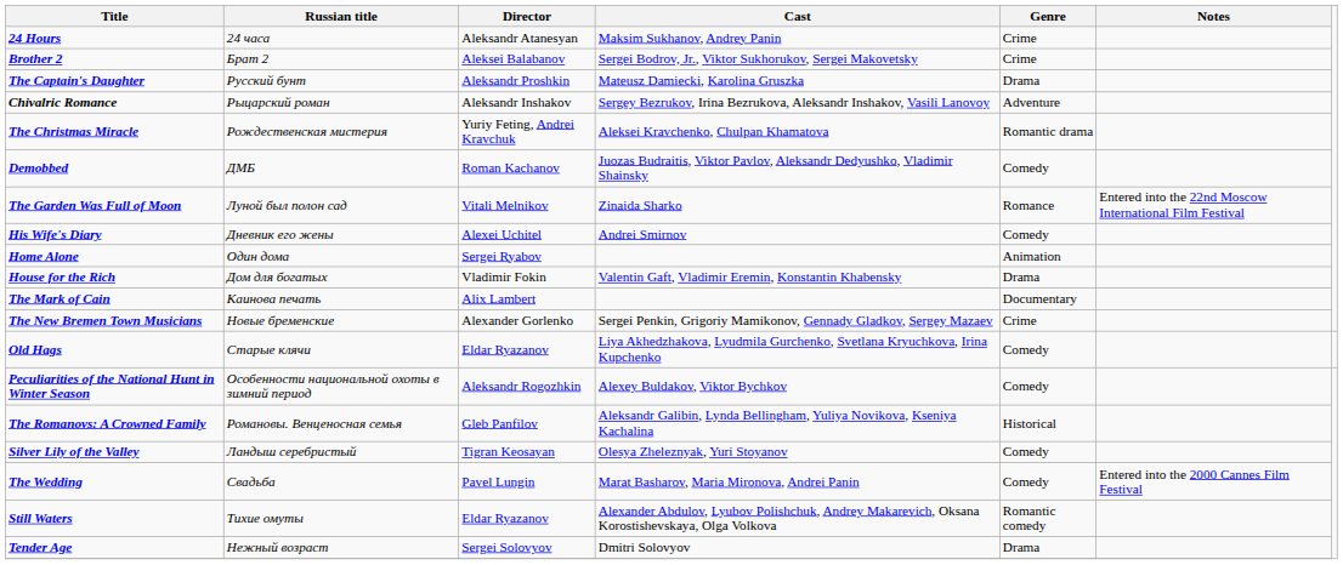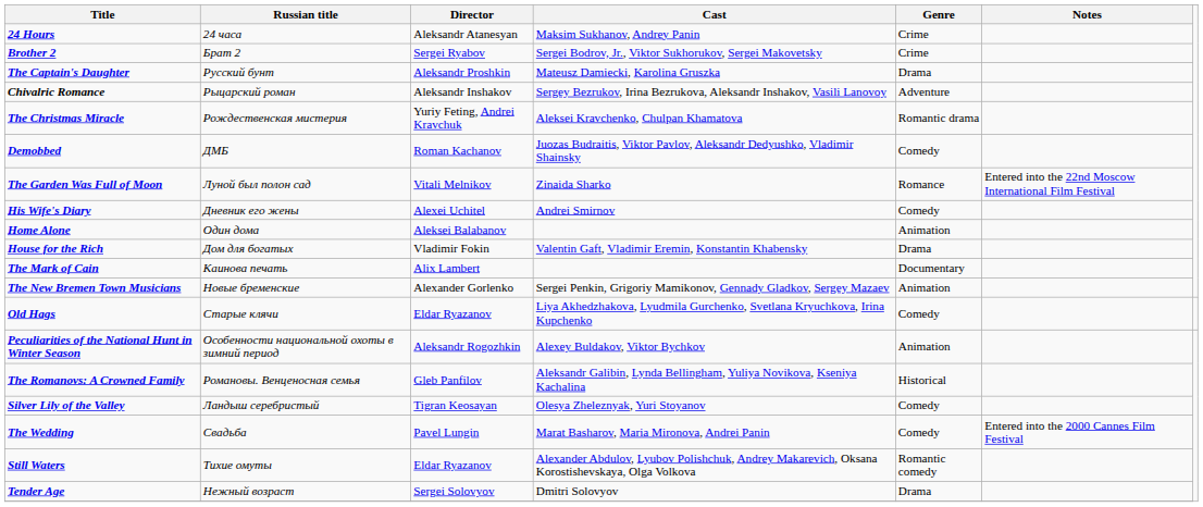 <table class="wikitable sortable">
 <tr>
 <th>Title</th>
 <th>Russian title</th>
 <th>Director</th>
 <th>Cast</th>
 <th>Genre</th>
 <th>Notes</th>
 </tr>
 <tr>
 <td><strong><em><a href='#'>24 Hours</a></em></strong></td>
 <td><em>24 часа</em></td>
 <td>Aleksandr Atanesyan</td>
 <td><a href='#'>Maksim Sukhanov</a>, <a href='#'>Andrey Panin</a></td>
 <td>Crime</td>
 <td></td>
 </tr>
 <tr>
 <td><strong><em><a href='#'>Brother 2</a></em></strong></td>
 <td><em>Брат 2</em></td>
-<td><a href='#'>Aleksei Balabanov</a></td>
+<td><a href='#'>Sergei Ryabov</a></td>
 <td><a href='#'>Sergei Bodrov, Jr.</a>, <a href='#'>Viktor Sukhorukov</a>, <a href='#'>Sergei Makovetsky</a></td>
 <td>Crime</td>
 <td></td>
 </tr>
 <tr>
 <td><strong><em><a href='#'>The Captain's Daughter</a></em></strong></td>
 <td><em>Русский бунт</em></td>
 <td><a href='#'>Aleksandr Proshkin</a></td>
 <td><a href='#'>Mateusz Damiecki</a>, <a href='#'>Karolina Gruszka</a></td>
 <td>Drama</td>
 <td></td>
 </tr>
 <tr>
 <td><strong><em>Chivalric Romance</em></strong></td>
 <td><em>Рыцарский роман</em></td>
 <td>Aleksandr Inshakov</td>
 <td><a href='#'>Sergey Bezrukov</a>, Irina Bezrukova, Aleksandr Inshakov, <a href='#'>Vasili Lanovoy</a></td>
 <td>Adventure</td>
 <td></td>
 </tr>
 <tr>
 <td><strong><em><a href='#'>The Christmas Miracle</a></em></strong></td>
 <td><em>Рождественская мистерия</em></td>
 <td>Yuriy Feting, <a href='#'>Andrei Kravchuk</a></td>
 <td><a href='#'>Aleksei Kravchenko</a>, <a href='#'>Chulpan Khamatova</a></td>
 <td>Romantic drama</td>
 <td></td>
 </tr>
 <tr>
 <td><strong><em><a href='#'>Demobbed</a></em></strong></td>
 <td><em>ДМБ</em></td>
 <td><a href='#'>Roman Kachanov</a></td>
 <td><a href='#'>Juozas Budraitis</a>, <a href='#'>Viktor Pavlov</a>, <a href='#'>Aleksandr Dedyushko</a>, <a href='#'>Vladimir Shainsky</a></td>
 <td>Comedy</td>
 <td></td>
 </tr>
 <tr>
 <td><strong><em><a href='#'>The Garden Was Full of Moon</a></em></strong></td>
 <td><em>Луной был полон сад</em></td>
 <td><a href='#'>Vitali Melnikov</a></td>
 <td><a href='#'>Zinaida Sharko</a></td>
 <td>Romance</td>
 <td>Entered into the <a href='#'>22nd Moscow International Film Festival</a></td>
 </tr>
 <tr>
 <td><strong><em><a href='#'>His Wife's Diary</a></em></strong></td>
 <td><em>Дневник его жены</em></td>
 <td><a href='#'>Alexei Uchitel</a></td>
 <td><a href='#'>Andrei Smirnov</a></td>
 <td>Comedy</td>
 <td></td>
 </tr>
 <tr>
 <td><strong><em><a href='#'>Home Alone</a></em></strong></td>
 <td><em>Один дома</em></td>
-<td><a href='#'>Sergei Ryabov</a></td>
+<td><a href='#'>Aleksei Balabanov</a></td>
 <td></td>
 <td>Animation</td>
 <td></td>
 </tr>
 <tr>
 <td><strong><em><a href='#'>House for the Rich</a></em></strong></td>
 <td><em>Дом для богатых</em></td>
 <td>Vladimir Fokin</td>
 <td><a href='#'>Valentin Gaft</a>, <a href='#'>Vladimir Eremin</a>, <a href='#'>Konstantin Khabensky</a></td>
 <td>Drama</td>
 <td></td>
 </tr>
 <tr>
 <td><strong><em><a href='#'>The Mark of Cain</a></em></strong></td>
 <td><em>Каинова печать</em></td>
 <td><a href='#'>Alix Lambert</a></td>
 <td></td>
 <td>Documentary</td>
 <td></td>
 </tr>
 <tr>
 <td><strong><em><a href='#'>The New Bremen Town Musicians</a></em></strong></td>
 <td><em>Новые бременские</em></td>
 <td>Alexander Gorlenko</td>
 <td>Sergei Penkin, Grigoriy Mamikonov, <a href='#'>Gennady Gladkov</a>, <a href='#'>Sergey Mazaev</a></td>
-<td>Crime</td>
+<td>Animation</td>
 <td></td>
 </tr>
 <tr ]>
 <td><strong><em><a href='#'>Old Hags</a></em></strong></td>
 <td><em>Старые клячи</em></td>
 <td><a href='#'>Eldar Ryazanov</a></td>
 <td><a href='#'>Liya Akhedzhakova</a>, <a href='#'>Lyudmila Gurchenko</a>, <a href='#'>Svetlana Kryuchkova</a>, <a href='#'>Irina Kupchenko</a></td>
 <td>Comedy</td>
 <td></td>
 <td></td>
 </tr>
 <tr>
 <td><strong><em><a href='#'>Peculiarities of the National Hunt in Winter Season</a></em></strong></td>
 <td><em>Особенности национальной охоты в зимний период</em></td>
 <td><a href='#'>Aleksandr Rogozhkin</a></td>
 <td><a href='#'>Alexey Buldakov</a>, <a href='#'>Viktor Bychkov</a></td>
-<td>Comedy</td>
+<td>Animation</td>
 <td></td>
 </tr>
 <tr>
 <td><strong><em><a href='#'>The Romanovs: A Crowned Family</a></em></strong></td>
 <td><em>Романовы. Венценосная семья</em></td>
 <td><a href='#'>Gleb Panfilov</a></td>
 <td><a href='#'>Aleksandr Galibin</a>, <a href='#'>Lynda Bellingham</a>, <a href='#'>Yuliya Novikova</a>, <a href='#'>Kseniya Kachalina</a></td>
 <td>Historical</td>
 <td></td>
 </tr>
 <tr>
 <td><strong><em><a href='#'>Silver Lily of the Valley</a></em></strong></td>
 <td><em>Ландыш серебристый</em></td>
 <td><a href='#'>Tigran Keosayan</a></td>
 <td><a href='#'>Olesya Zheleznyak</a>, <a href='#'>Yuri Stoyanov</a></td>
 <td>Comedy</td>
 <td></td>
 </tr>
 <tr>
 <td><strong><em><a href='#'>The Wedding</a></em></strong></td>
 <td><em>Свадьба</em></td>
 <td><a href='#'>Pavel Lungin</a></td>
 <td><a href='#'>Marat Basharov</a>, <a href='#'>Maria Mironova</a>, <a href='#'>Andrei Panin</a></td>
 <td>Comedy</td>
 <td>Entered into the <a href='#'>2000 Cannes Film Festival</a></td>
 </tr>
 <tr>
 <td><strong><em><a href='#'>Still Waters</a></em></strong></td>
 <td><em>Тихие омуты</em></td>
 <td><a href='#'>Eldar Ryazanov</a></td>
 <td><a href='#'>Alexander Abdulov</a>, <a href='#'>Lyubov Polishchuk</a>, <a href='#'>Andrey Makarevich</a>, Oksana Korostishevskaya, Olga Volkova</td>
 <td>Romantic comedy</td>
 <td></td>
 </tr>
 <tr>
 <td><strong><em><a href='#'>Tender Age</a></em></strong></td>
 <td><em>Нежный возраст</em></td>
 <td><a href='#'>Sergei Solovyov</a></td>
 <td>Dmitri Solovyov</td>
 <td>Drama</td>
 <td></td>
 </tr>
 <tr>
 </tr>
 </table>
